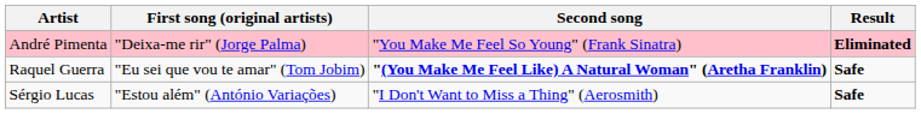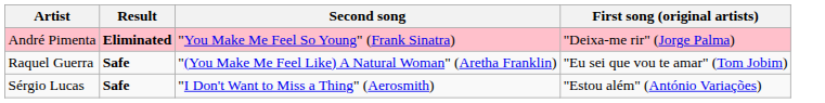 <table class=wikitable>
 <tr>
 <th>Artist</th>
+<th>Result</th>
+<th>Second song</th>
 <th>First song (original artists)</th>
-<th>Second song</th>
-<th>Result</th>
 </tr>
 <tr style="background:pink;">
 <td>André Pimenta</td>
+<td><strong>Eliminated</strong></td>
+<td>"<a href='#'>You Make Me Feel So Young</a>" (<a href='#'>Frank Sinatra</a>)</td>
 <td>"Deixa-me rir" (<a href='#'>Jorge Palma</a>)</td>
-<td>"<a href='#'>You Make Me Feel So Young</a>" (<a href='#'>Frank Sinatra</a>)</td>
-<td><strong>Eliminated</strong></td>
 </tr>
 <tr>
 <td>Raquel Guerra</td>
+<td><strong>Safe</strong></td>
+<td>"<a href='#'>(You Make Me Feel Like) A Natural Woman</a>" (<a href='#'>Aretha Franklin</a>)</td>
 <td>"Eu sei que vou te amar" (<a href='#'>Tom Jobim</a>)</td>
-<td><strong>"<a href='#'>(You Make Me Feel Like) A Natural Woman</a>" (<a href='#'>Aretha Franklin</a>)</strong></td>
-<td><strong>Safe</strong></td>
 </tr>
 <tr>
 <td>Sérgio Lucas</td>
+<td><strong>Safe</strong></td>
+<td>"<a href='#'>I Don't Want to Miss a Thing</a>" (<a href='#'>Aerosmith</a>)</td>
 <td>"Estou além" (<a href='#'>António Variações</a>)</td>
-<td>"<a href='#'>I Don't Want to Miss a Thing</a>" (<a href='#'>Aerosmith</a>)</td>
-<td><strong>Safe</strong></td>
 </tr>
 </table>
